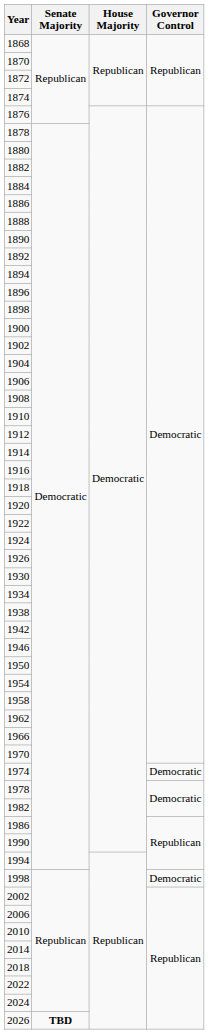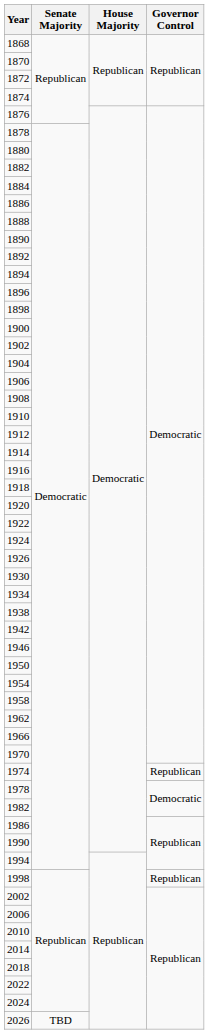 <table class="wikitable sortable" style="text-align:center">
 <tr>
 <th>Year</th>
 <th>Senate<br>Majority</th>
 <th>House<br>Majority</th>
 <th>Governor<br>Control</th>
 </tr>
 <tr>
 <td>1868</td>
 <td rowspan=5 >Republican</td>
 <td rowspan=4 >Republican</td>
 <td rowspan=4 >Republican</td>
 </tr>
 <tr>
 <td>1870</td>
 </tr>
 <tr>
 <td>1872</td>
 </tr>
 <tr>
 <td>1874</td>
 </tr>
 <tr>
 <td>1876</td>
 <td rowspan=42 >Democratic</td>
 <td rowspan=37 >Democratic</td>
 </tr>
 <tr>
 <td>1878</td>
 <td rowspan=42 >Democratic</td>
 </tr>
 <tr>
 <td>1880</td>
 </tr>
 <tr>
 <td>1882</td>
 </tr>
 <tr>
 <td>1884</td>
 </tr>
 <tr>
 <td>1886</td>
 </tr>
 <tr>
 <td>1888</td>
 </tr>
 <tr>
 <td>1890</td>
 </tr>
 <tr>
 <td>1892</td>
 </tr>
 <tr>
 <td>1894</td>
 </tr>
 <tr>
 <td>1896</td>
 </tr>
 <tr>
 <td>1898</td>
 </tr>
 <tr>
 <td>1900</td>
 </tr>
 <tr>
 <td>1902</td>
 </tr>
 <tr>
 <td>1904</td>
 </tr>
 <tr>
 <td>1906</td>
 </tr>
 <tr>
 <td>1908</td>
 </tr>
 <tr>
 <td>1910</td>
 </tr>
 <tr>
 <td>1912</td>
 </tr>
 <tr>
 <td>1914</td>
 </tr>
 <tr>
 <td>1916</td>
 </tr>
 <tr>
 <td>1918</td>
 </tr>
 <tr>
 <td>1920</td>
 </tr>
 <tr>
 <td>1922</td>
 </tr>
 <tr>
 <td>1924</td>
 </tr>
 <tr>
 <td>1926</td>
 </tr>
 <tr>
 <td>1930</td>
 </tr>
 <tr>
 <td>1934</td>
 </tr>
 <tr>
 <td>1938</td>
 </tr>
 <tr>
 <td>1942</td>
 </tr>
 <tr>
 <td>1946</td>
 </tr>
 <tr>
 <td>1950</td>
 </tr>
 <tr>
 <td>1954</td>
 </tr>
 <tr>
 <td>1958</td>
 </tr>
 <tr>
 <td>1962</td>
 </tr>
 <tr>
 <td>1966</td>
 </tr>
 <tr>
 <td>1970</td>
 </tr>
 <tr>
 <td>1974</td>
-<td>Democratic</td>
+<td>Republican</td>
 </tr>
 <tr>
 <td>1978</td>
 <td rowspan=2 >Democratic</td>
 </tr>
 <tr>
 <td>1982</td>
 </tr>
 <tr>
 <td>1986</td>
 <td rowspan=3 >Republican</td>
 </tr>
 <tr>
 <td>1990</td>
 </tr>
 <tr>
 <td>1994</td>
 <td rowspan=10 >Republican</td>
 </tr>
 <tr>
 <td>1998</td>
 <td rowspan=8 >Republican</td>
-<td>Democratic</td>
+<td>Republican</td>
 </tr>
 <tr>
 <td>2002</td>
 <td rowspan=8 >Republican</td>
 </tr>
 <tr>
 <td>2006</td>
 </tr>
 <tr>
 <td>2010</td>
 </tr>
 <tr>
 <td>2014</td>
 </tr>
 <tr>
 <td>2018</td>
 </tr>
 <tr>
 <td>2022</td>
 </tr>
 <tr>
 <td>2024</td>
 </tr>
 <tr>
 <td>2026</td>
-<td><strong>TBD</strong></td>
+<td>TBD</td>
 </tr>
 </table>
